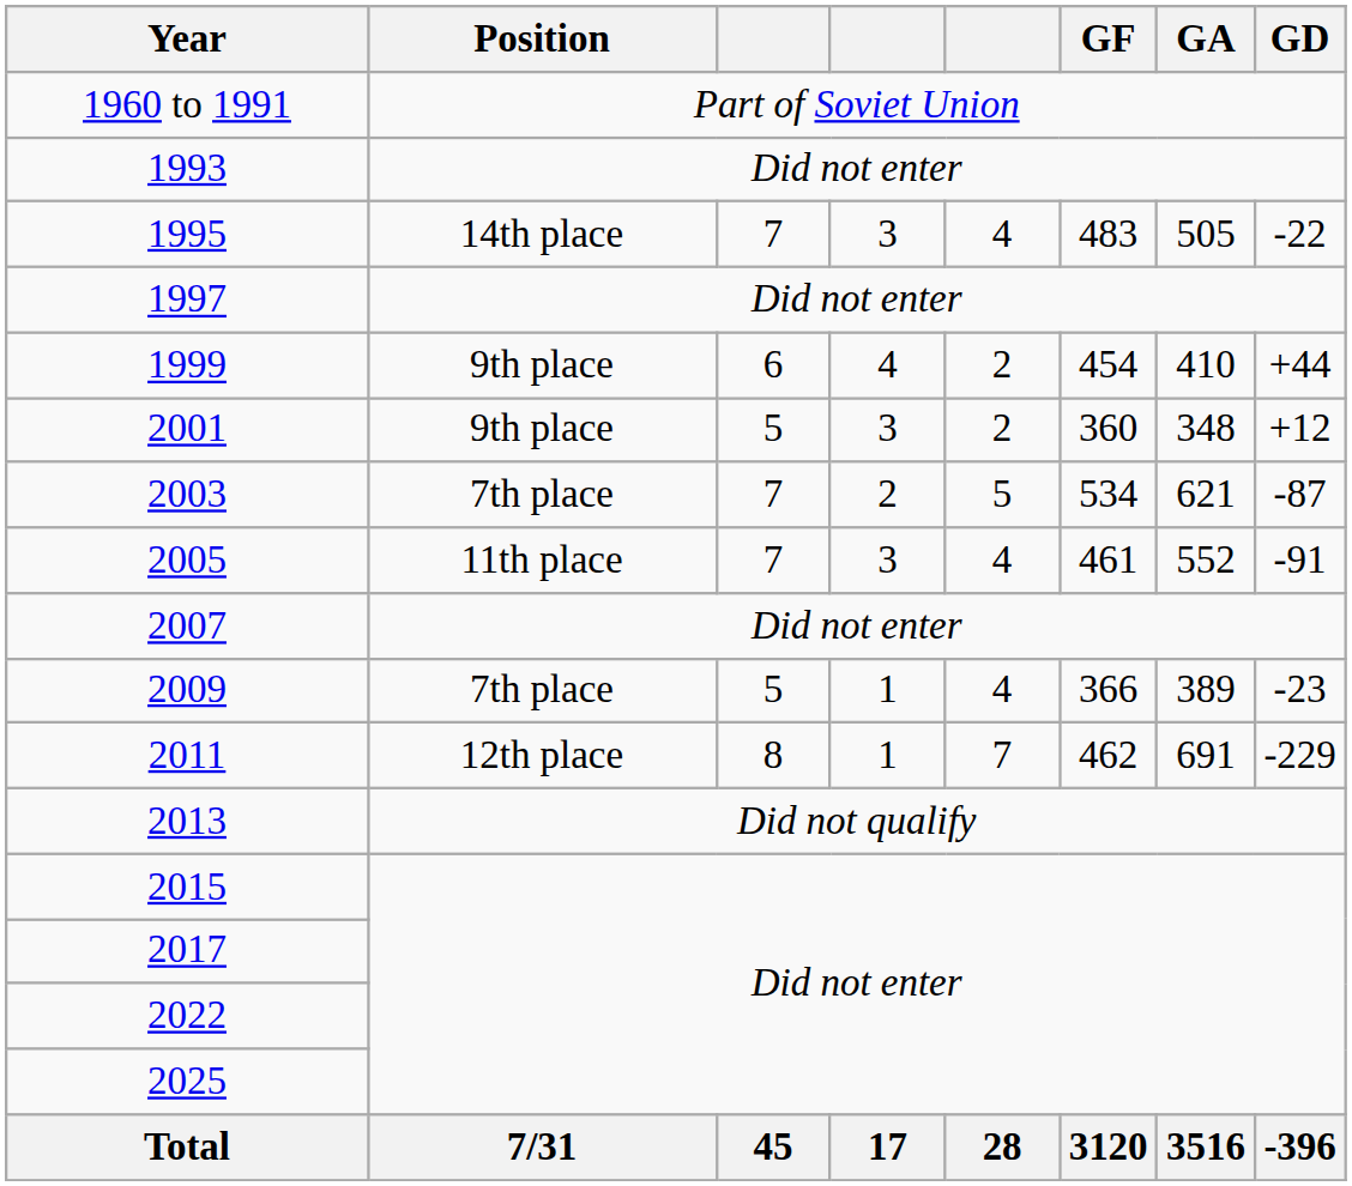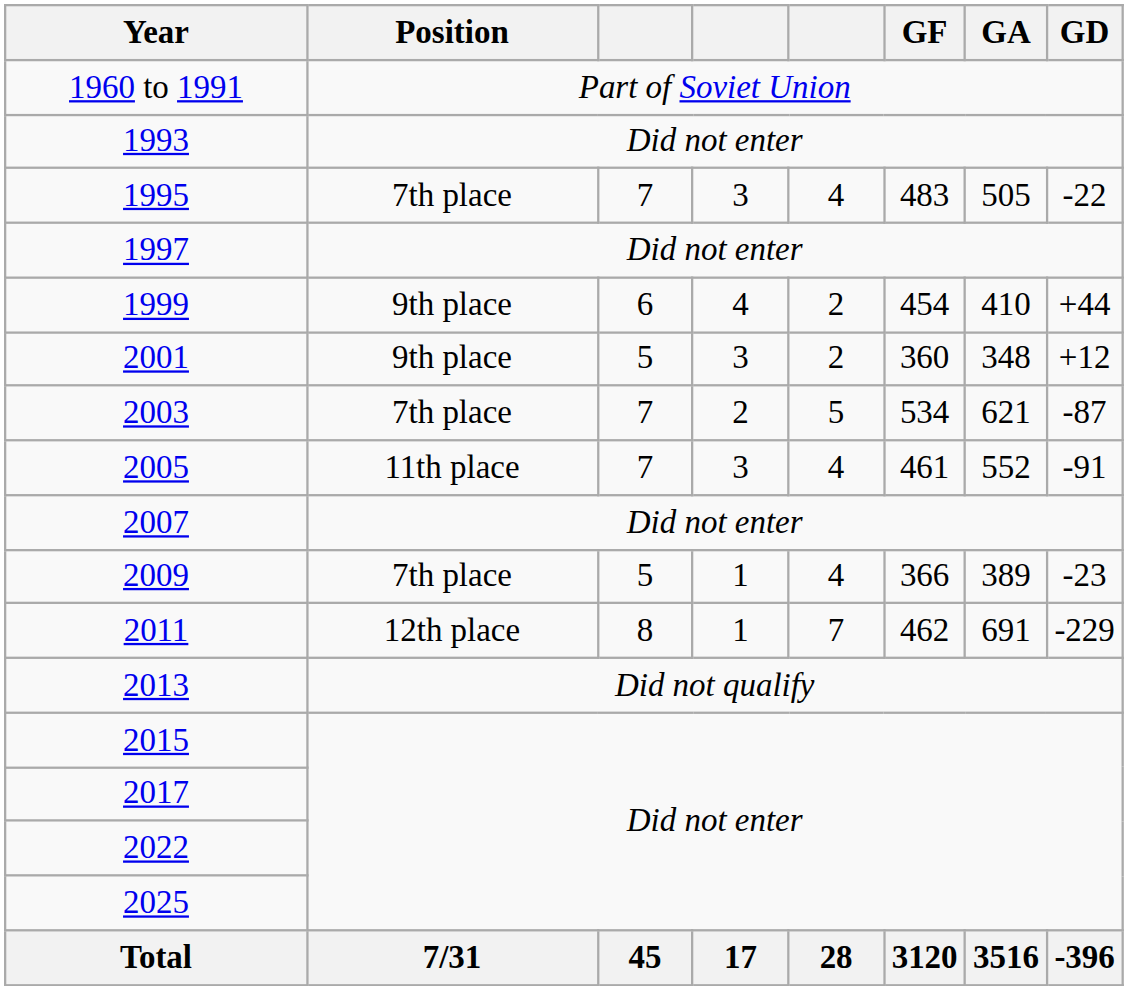 <table class="wikitable" style="text-align: center;font-size:90%;">
 <tr>
 <th width=125>Year</th>
 <th width=120>Position</th>
 <th width=35></th>
 <th width=35></th>
 <th width=35></th>
 <th>GF</th>
 <th>GA</th>
 <th>GD</th>
 </tr>
 <tr>
 <td><a href='#'>1960</a> to <a href='#'>1991</a></td>
 <td colspan=7><em>Part of <a href='#'>Soviet Union</a></em></td>
 </tr>
 <tr>
 <td> <a href='#'>1993</a></td>
 <td colspan=7><em>Did not enter</em></td>
 </tr>
 <tr>
 <td> <a href='#'>1995</a></td>
-<td>14th place</td>
+<td>7th place</td>
 <td>7</td>
 <td>3</td>
 <td>4</td>
 <td>483</td>
 <td>505</td>
 <td>-22</td>
 </tr>
 <tr>
 <td> <a href='#'>1997</a></td>
 <td colspan=7><em>Did not enter</em></td>
 </tr>
 <tr>
 <td> <a href='#'>1999</a></td>
 <td>9th place</td>
 <td>6</td>
 <td>4</td>
 <td>2</td>
 <td>454</td>
 <td>410</td>
 <td>+44</td>
 </tr>
 <tr>
 <td> <a href='#'>2001</a></td>
 <td>9th place</td>
 <td>5</td>
 <td>3</td>
 <td>2</td>
 <td>360</td>
 <td>348</td>
 <td>+12</td>
 </tr>
 <tr>
 <td> <a href='#'>2003</a></td>
 <td>7th place</td>
 <td>7</td>
 <td>2</td>
 <td>5</td>
 <td>534</td>
 <td>621</td>
 <td>-87</td>
 </tr>
 <tr>
 <td> <a href='#'>2005</a></td>
 <td>11th place</td>
 <td>7</td>
 <td>3</td>
 <td>4</td>
 <td>461</td>
 <td>552</td>
 <td>-91</td>
 </tr>
 <tr>
 <td> <a href='#'>2007</a></td>
 <td colspan=7><em>Did not enter</em></td>
 </tr>
 <tr>
 <td> <a href='#'>2009</a></td>
 <td>7th place</td>
 <td>5</td>
 <td>1</td>
 <td>4</td>
 <td>366</td>
 <td>389</td>
 <td>-23</td>
 </tr>
 <tr>
 <td> <a href='#'>2011</a></td>
 <td>12th place</td>
 <td>8</td>
 <td>1</td>
 <td>7</td>
 <td>462</td>
 <td>691</td>
 <td>-229</td>
 </tr>
 <tr>
 <td> <a href='#'>2013</a></td>
 <td colspan=7><em>Did not qualify</em></td>
 </tr>
 <tr>
 <td> <a href='#'>2015</a></td>
 <td colspan=7 rowspan="4"><em>Did not enter</em></td>
 </tr>
 <tr>
 <td> <a href='#'>2017</a></td>
 </tr>
 <tr>
 <td> <a href='#'>2022</a></td>
 </tr>
 <tr>
 <td> <a href='#'>2025</a></td>
 </tr>
 <tr>
 <th>Total</th>
 <th>7/31</th>
 <th>45</th>
 <th>17</th>
 <th>28</th>
 <th>3120</th>
 <th>3516</th>
 <th>-396</th>
 </tr>
 </table>
